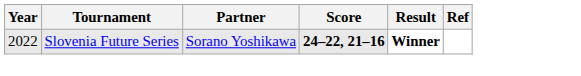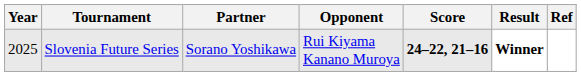 <table class="sortable wikitable" style="font-size: 90%;">
 <tr>
 <th>Year</th>
 <th>Tournament</th>
 <th>Partner</th>
+<th>Opponent</th>
 <th>Score</th>
 <th>Result</th>
 <th>Ref</th>
 </tr>
 <tr style="background:#E9E9E9">
-<td align="center">2022</td>
+<td align="center">2025</td>
 <td align="left"><a href='#'>Slovenia Future Series</a></td>
 <td align="left"> <a href='#'>Sorano Yoshikawa</a></td>
+<td align="left"> <a href='#'>Rui Kiyama</a><br> <a href='#'>Kanano Muroya</a></td>
 <td align="left"><strong>24–22, 21–16</strong></td>
 <td style="text-align:left; background:white"> <strong>Winner</strong></td>
 <td style="text-align:center; background:white"></td>
 </tr>
 </table>
